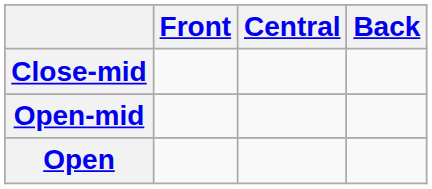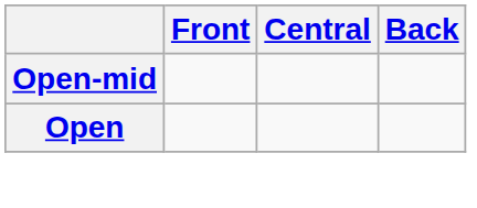 <table class="wikitable" style="text-align:center;">
 <tr>
 <th></th>
 <th><a href='#'>Front</a></th>
 <th><a href='#'>Central</a></th>
 <th><a href='#'>Back</a></th>
-</tr>
-<tr>
-<th><a href='#'>Close-mid</a></th>
-<td></td>
-<td></td>
-<td></td>
 </tr>
 <tr>
 <th><a href='#'>Open-mid</a></th>
 <td></td>
 <td></td>
 <td></td>
 </tr>
 <tr>
 <th><a href='#'>Open</a></th>
 <td></td>
 <td></td>
 <td></td>
 </tr>
 </table>
